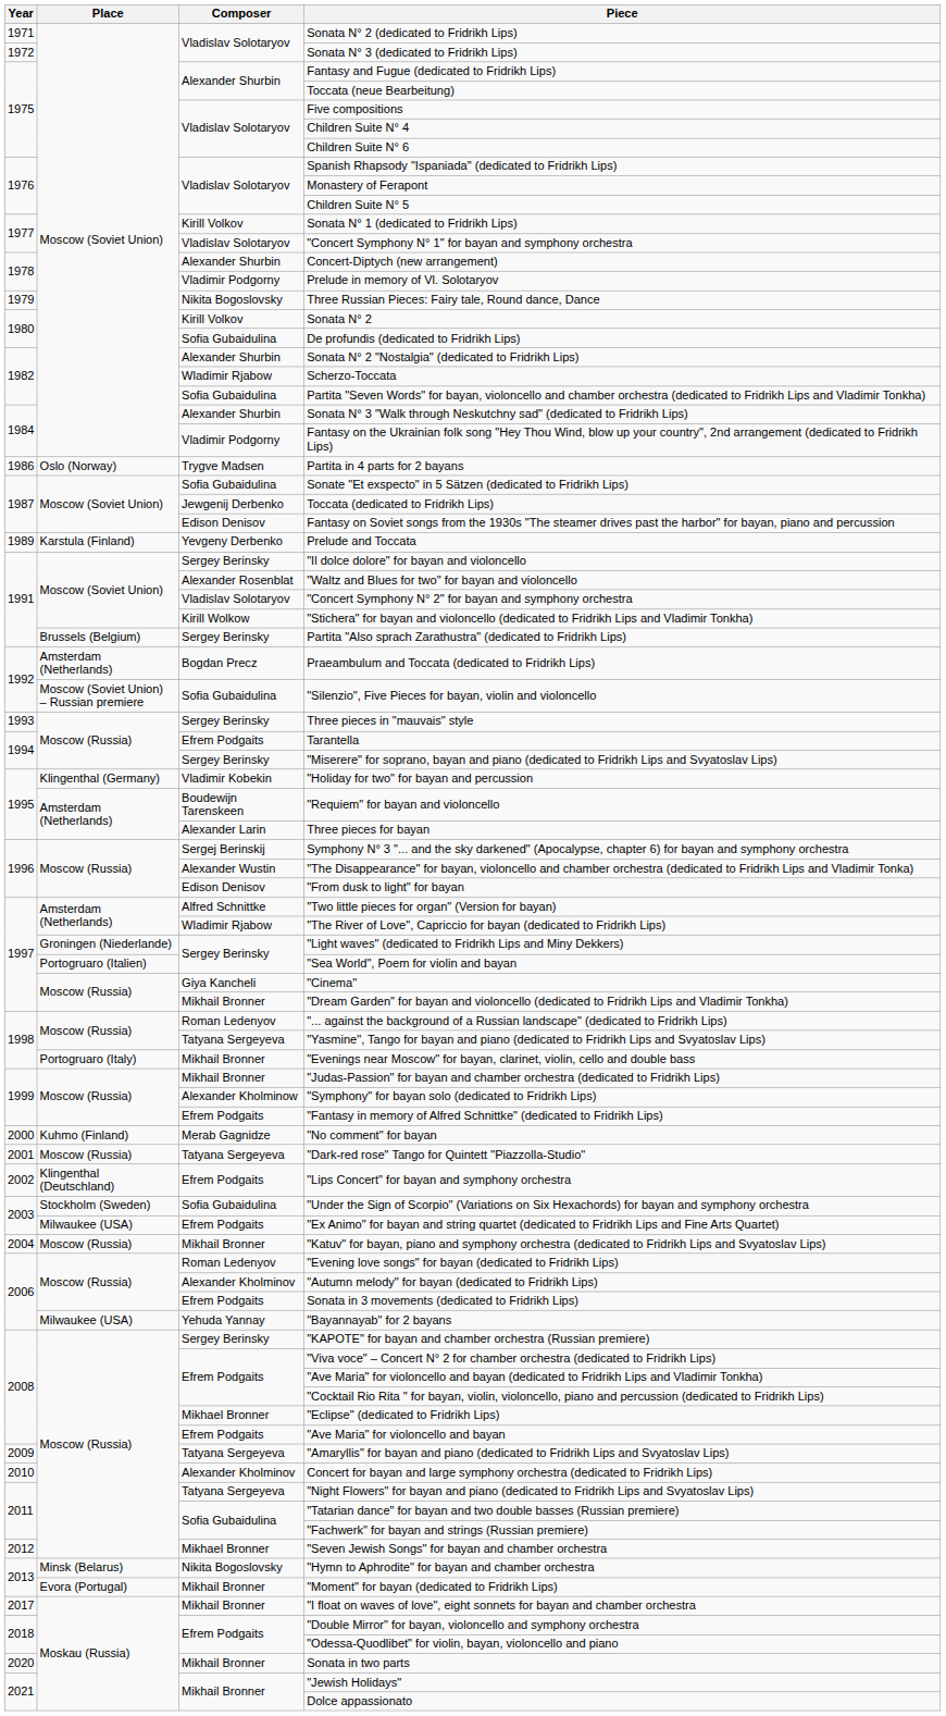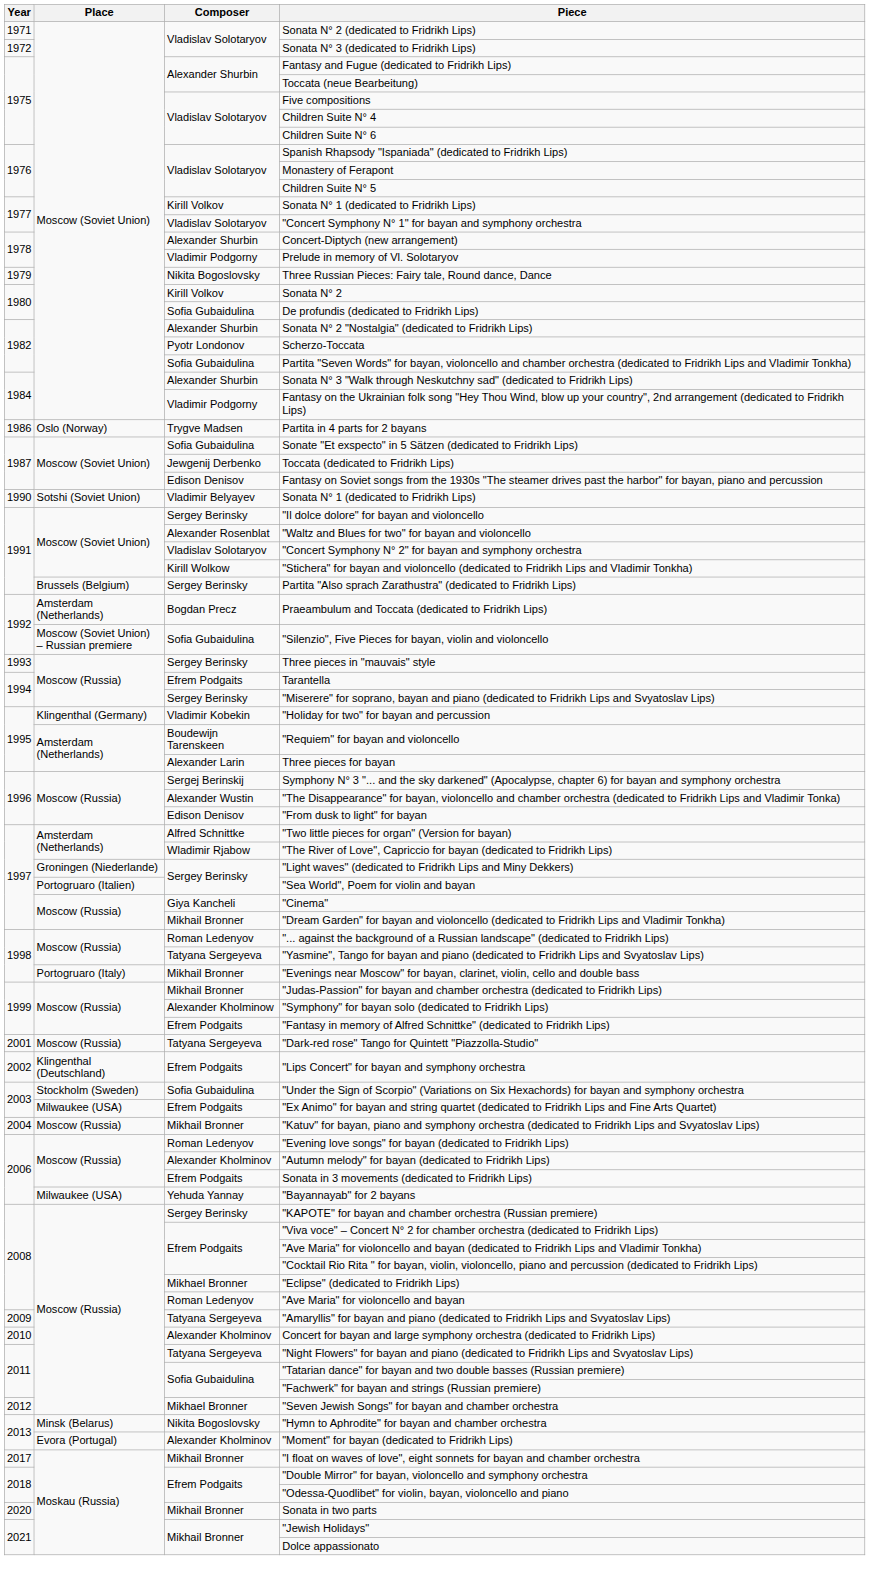 <table class="wikitable sortable">
 <tr>
 <th>Year</th>
 <th>Place</th>
 <th>Composer</th>
 <th>Piece</th>
 </tr>
 <tr>
 <td>1971</td>
 <td rowspan="22">Moscow (Soviet Union)</td>
 <td rowspan="2">Vladislav Solotaryov</td>
 <td>Sonata N° 2 (dedicated to Fridrikh Lips)</td>
 </tr>
 <tr>
 <td>1972</td>
 <td>Sonata N° 3 (dedicated to Fridrikh Lips)</td>
 </tr>
 <tr>
 <td rowspan="5">1975</td>
 <td rowspan="2">Alexander Shurbin</td>
 <td>Fantasy and Fugue (dedicated to Fridrikh Lips)</td>
 </tr>
 <tr>
 <td>Toccata (neue Bearbeitung)</td>
 </tr>
 <tr>
 <td rowspan="3">Vladislav Solotaryov</td>
 <td>Five compositions</td>
 </tr>
 <tr>
 <td>Children Suite N° 4</td>
 </tr>
 <tr>
 <td>Children Suite N° 6</td>
 </tr>
 <tr>
 <td rowspan="3">1976</td>
 <td rowspan="3">Vladislav Solotaryov</td>
 <td>Spanish Rhapsody "Ispaniada" (dedicated to Fridrikh Lips)</td>
 </tr>
 <tr>
 <td>Monastery of Ferapont</td>
 </tr>
 <tr>
 <td>Children Suite N° 5</td>
 </tr>
 <tr>
 <td rowspan="2">1977</td>
 <td>Kirill Volkov</td>
 <td>Sonata N° 1 (dedicated to Fridrikh Lips)</td>
 </tr>
 <tr>
 <td>Vladislav Solotaryov</td>
 <td>"Concert Symphony N° 1" for bayan and symphony orchestra</td>
 </tr>
 <tr>
 <td rowspan="2">1978</td>
 <td>Alexander Shurbin</td>
 <td>Concert-Diptych (new arrangement)</td>
 </tr>
 <tr>
 <td>Vladimir Podgorny</td>
 <td>Prelude in memory of Vl. Solotaryov</td>
 </tr>
 <tr>
 <td>1979</td>
 <td>Nikita Bogoslovsky</td>
 <td>Three Russian Pieces: Fairy tale, Round dance, Dance</td>
 </tr>
 <tr>
 <td rowspan="2">1980</td>
 <td>Kirill Volkov</td>
 <td>Sonata N° 2</td>
 </tr>
 <tr>
 <td>Sofia Gubaidulina</td>
 <td>De profundis (dedicated to Fridrikh Lips)</td>
 </tr>
 <tr>
 <td rowspan="3">1982</td>
 <td>Alexander Shurbin</td>
 <td>Sonata N° 2 "Nostalgia" (dedicated to Fridrikh Lips)</td>
 </tr>
 <tr>
-<td>Wladimir Rjabow</td>
+<td>Pyotr Londonov</td>
 <td>Scherzo-Toccata</td>
 </tr>
 <tr>
 <td>Sofia Gubaidulina</td>
 <td>Partita "Seven Words" for bayan, violoncello and chamber orchestra (dedicated to Fridrikh Lips and Vladimir Tonkha)</td>
 </tr>
 <tr>
 <td rowspan="2">1984</td>
 <td>Alexander Shurbin</td>
 <td>Sonata N° 3 "Walk through Neskutchny sad" (dedicated to Fridrikh Lips)</td>
 </tr>
 <tr>
 <td>Vladimir Podgorny</td>
 <td>Fantasy on the Ukrainian folk song "Hey Thou Wind, blow up your country", 2nd arrangement (dedicated to Fridrikh Lips)</td>
 </tr>
 <tr>
 <td>1986</td>
 <td>Oslo (Norway)</td>
 <td>Trygve Madsen</td>
 <td>Partita in 4 parts for 2 bayans</td>
 </tr>
 <tr>
 <td rowspan="3">1987</td>
 <td rowspan="3">Moscow (Soviet Union)</td>
 <td>Sofia Gubaidulina</td>
 <td>Sonate "Et exspecto" in 5 Sätzen (dedicated to Fridrikh Lips)</td>
 </tr>
 <tr>
 <td>Jewgenij Derbenko</td>
 <td>Toccata (dedicated to Fridrikh Lips)</td>
 </tr>
 <tr>
 <td>Edison Denisov</td>
 <td>Fantasy on Soviet songs from the 1930s "The steamer drives past the harbor" for bayan, piano and percussion</td>
 </tr>
 <tr>
-<td>1989</td>
-<td>Karstula (Finland)</td>
-<td>Yevgeny Derbenko</td>
-<td>Prelude and Toccata</td>
+<td>1990</td>
+<td>Sotshi (Soviet Union)</td>
+<td>Vladimir Belyayev</td>
+<td>Sonata N° 1 (dedicated to Fridrikh Lips)</td>
 </tr>
 <tr>
 <td rowspan="5">1991</td>
 <td rowspan="4">Moscow (Soviet Union)</td>
 <td>Sergey Berinsky</td>
 <td>"Il dolce dolore" for bayan and violoncello</td>
 </tr>
 <tr>
 <td>Alexander Rosenblat</td>
 <td>"Waltz and Blues for two" for bayan and violoncello</td>
 </tr>
 <tr>
 <td>Vladislav Solotaryov</td>
 <td>"Concert Symphony N° 2" for bayan and symphony orchestra</td>
 </tr>
 <tr>
 <td>Kirill Wolkow</td>
 <td>"Stichera" for bayan and violoncello (dedicated to Fridrikh Lips and Vladimir Tonkha)</td>
 </tr>
 <tr>
 <td>Brussels (Belgium)</td>
 <td>Sergey Berinsky</td>
 <td>Partita "Also sprach Zarathustra" (dedicated to Fridrikh Lips)</td>
 </tr>
 <tr>
 <td rowspan="2">1992</td>
 <td>Amsterdam (Netherlands)</td>
 <td>Bogdan Precz</td>
 <td>Praeambulum and Toccata (dedicated to Fridrikh Lips)</td>
 </tr>
 <tr>
 <td>Moscow (Soviet Union)<br>– Russian premiere</td>
 <td>Sofia Gubaidulina</td>
 <td>"Silenzio", Five Pieces for bayan, violin and violoncello</td>
 </tr>
 <tr>
 <td>1993</td>
 <td rowspan="3">Moscow (Russia)</td>
 <td>Sergey Berinsky</td>
 <td>Three pieces in "mauvais" style</td>
 </tr>
 <tr>
 <td rowspan="2">1994</td>
 <td>Efrem Podgaits</td>
 <td>Tarantella</td>
 </tr>
 <tr>
 <td>Sergey Berinsky</td>
 <td>"Miserere" for soprano, bayan and piano (dedicated to Fridrikh Lips and Svyatoslav Lips)</td>
 </tr>
 <tr>
 <td rowspan="3">1995</td>
 <td>Klingenthal (Germany)</td>
 <td>Vladimir Kobekin</td>
 <td>"Holiday for two" for bayan and percussion</td>
 </tr>
 <tr>
 <td rowspan="2">Amsterdam (Netherlands)</td>
 <td>Boudewijn Tarenskeen</td>
 <td>"Requiem" for bayan and violoncello</td>
 </tr>
 <tr>
 <td>Alexander Larin</td>
 <td>Three pieces for bayan</td>
 </tr>
 <tr>
 <td rowspan="3">1996</td>
 <td rowspan="3">Moscow (Russia)</td>
 <td>Sergej Berinskij</td>
 <td>Symphony N° 3 "... and the sky darkened" (Apocalypse, chapter 6) for bayan and symphony orchestra</td>
 </tr>
 <tr>
 <td>Alexander Wustin</td>
 <td>"The Disappearance" for bayan, violoncello and chamber orchestra (dedicated to Fridrikh Lips and Vladimir Tonka)</td>
 </tr>
 <tr>
 <td>Edison Denisov</td>
 <td>"From dusk to light" for bayan</td>
 </tr>
 <tr>
 <td rowspan="6">1997</td>
 <td rowspan="2">Amsterdam (Netherlands)</td>
 <td>Alfred Schnittke</td>
 <td>"Two little pieces for organ" (Version for bayan)</td>
 </tr>
 <tr>
 <td>Wladimir Rjabow</td>
 <td>"The River of Love", Capriccio for bayan (dedicated to Fridrikh Lips)</td>
 </tr>
 <tr>
 <td>Groningen (Niederlande)</td>
 <td rowspan="2">Sergey Berinsky</td>
 <td>"Light waves" (dedicated to Fridrikh Lips and Miny Dekkers)</td>
 </tr>
 <tr>
 <td>Portogruaro (Italien)</td>
 <td>"Sea World", Poem for violin and bayan</td>
 </tr>
 <tr>
 <td rowspan="2">Moscow (Russia)</td>
 <td>Giya Kancheli</td>
 <td>"Cinema"</td>
 </tr>
 <tr>
 <td>Mikhail Bronner</td>
 <td>"Dream Garden" for bayan and violoncello (dedicated to Fridrikh Lips and Vladimir Tonkha)</td>
 </tr>
 <tr>
 <td rowspan="3">1998</td>
 <td rowspan="2">Moscow (Russia)</td>
 <td>Roman Ledenyov</td>
 <td>"... against the background of a Russian landscape" (dedicated to Fridrikh Lips)</td>
 </tr>
 <tr>
 <td>Tatyana Sergeyeva</td>
 <td>"Yasmine", Tango for bayan and piano (dedicated to Fridrikh Lips and Svyatoslav Lips)</td>
 </tr>
 <tr>
 <td>Portogruaro (Italy)</td>
 <td>Mikhail Bronner</td>
 <td>"Evenings near Moscow" for bayan, clarinet, violin, cello and double bass</td>
 </tr>
 <tr>
 <td rowspan="3">1999</td>
 <td rowspan="3">Moscow (Russia)</td>
 <td>Mikhail Bronner</td>
 <td>"Judas-Passion" for bayan and chamber orchestra (dedicated to Fridrikh Lips)</td>
 </tr>
 <tr>
 <td>Alexander Kholminow</td>
 <td>"Symphony" for bayan solo (dedicated to Fridrikh Lips)</td>
 </tr>
 <tr>
 <td>Efrem Podgaits</td>
 <td>"Fantasy in memory of Alfred Schnittke" (dedicated to Fridrikh Lips)</td>
 </tr>
 <tr>
-<td>2000</td>
-<td>Kuhmo (Finland)</td>
-<td>Merab Gagnidze</td>
-<td>"No comment" for bayan</td>
-</tr>
-<tr>
 <td>2001</td>
 <td>Moscow (Russia)</td>
 <td>Tatyana Sergeyeva</td>
 <td>"Dark-red rose" Tango for Quintett "Piazzolla-Studio"</td>
 </tr>
 <tr>
 <td>2002</td>
 <td>Klingenthal (Deutschland)</td>
 <td>Efrem Podgaits</td>
 <td>"Lips Concert" for bayan and symphony orchestra</td>
 </tr>
 <tr>
 <td rowspan="2">2003</td>
 <td>Stockholm (Sweden)</td>
 <td>Sofia Gubaidulina</td>
 <td>"Under the Sign of Scorpio" (Variations on Six Hexachords) for bayan and symphony orchestra</td>
 </tr>
 <tr>
 <td>Milwaukee (USA)</td>
 <td>Efrem Podgaits</td>
 <td>"Ex Animo" for bayan and string quartet (dedicated to Fridrikh Lips and Fine Arts Quartet)</td>
 </tr>
 <tr>
 <td>2004</td>
 <td>Moscow (Russia)</td>
 <td>Mikhail Bronner</td>
 <td>"Katuv" for bayan, piano and symphony orchestra (dedicated to Fridrikh Lips and Svyatoslav Lips)</td>
 </tr>
 <tr>
 <td rowspan="4">2006</td>
 <td rowspan="3">Moscow (Russia)</td>
 <td>Roman Ledenyov</td>
 <td>"Evening love songs" for bayan (dedicated to Fridrikh Lips)</td>
 </tr>
 <tr>
 <td>Alexander Kholminov</td>
 <td>"Autumn melody" for bayan (dedicated to Fridrikh Lips)</td>
 </tr>
 <tr>
 <td>Efrem Podgaits</td>
 <td>Sonata in 3 movements (dedicated to Fridrikh Lips)</td>
 </tr>
 <tr>
 <td>Milwaukee (USA)</td>
 <td>Yehuda Yannay</td>
 <td>"Bayannayab" for 2 bayans</td>
 </tr>
 <tr>
 <td rowspan="6">2008</td>
 <td rowspan="12">Moscow (Russia)</td>
 <td>Sergey Berinsky</td>
 <td>"KAPOTE" for bayan and chamber orchestra (Russian premiere)</td>
 </tr>
 <tr>
 <td rowspan="3">Efrem Podgaits</td>
 <td>"Viva voce" – Concert N° 2 for chamber orchestra (dedicated to Fridrikh Lips)</td>
 </tr>
 <tr>
 <td>"Ave Maria" for violoncello and bayan (dedicated to Fridrikh Lips and Vladimir Tonkha)</td>
 </tr>
 <tr>
 <td>"Cocktail Rio Rita " for bayan, violin, violoncello, piano and percussion (dedicated to Fridrikh Lips)</td>
 </tr>
 <tr>
 <td>Mikhael Bronner</td>
 <td>"Eclipse" (dedicated to Fridrikh Lips)</td>
 </tr>
 <tr>
-<td>Efrem Podgaits</td>
+<td>Roman Ledenyov</td>
 <td>"Ave Maria" for violoncello and bayan</td>
 </tr>
 <tr>
 <td>2009</td>
 <td>Tatyana Sergeyeva</td>
 <td>"Amaryllis" for bayan and piano (dedicated to Fridrikh Lips and Svyatoslav Lips)</td>
 </tr>
 <tr>
 <td>2010</td>
 <td>Alexander Kholminov</td>
 <td>Concert for bayan and large symphony orchestra (dedicated to Fridrikh Lips)</td>
 </tr>
 <tr>
 <td rowspan="3">2011</td>
 <td>Tatyana Sergeyeva</td>
 <td>"Night Flowers" for bayan and piano (dedicated to Fridrikh Lips and Svyatoslav Lips)</td>
 </tr>
 <tr>
 <td rowspan="2">Sofia Gubaidulina</td>
 <td>"Tatarian dance" for bayan and two double basses (Russian premiere)</td>
 </tr>
 <tr>
 <td>"Fachwerk" for bayan and strings (Russian premiere)</td>
 </tr>
 <tr>
 <td>2012</td>
 <td>Mikhael Bronner</td>
 <td>"Seven Jewish Songs" for bayan and chamber orchestra</td>
 </tr>
 <tr>
 <td rowspan="2">2013</td>
 <td>Minsk (Belarus)</td>
 <td>Nikita Bogoslovsky</td>
 <td>"Hymn to Aphrodite" for bayan and chamber orchestra</td>
 </tr>
 <tr>
 <td>Evora (Portugal)</td>
-<td>Mikhail Bronner</td>
+<td>Alexander Kholminov</td>
 <td>"Moment" for bayan (dedicated to Fridrikh Lips)</td>
 </tr>
 <tr>
 <td>2017</td>
 <td rowspan="6">Moskau (Russia)</td>
 <td>Mikhail Bronner</td>
 <td>"I float on waves of love", eight sonnets for bayan and chamber orchestra</td>
 </tr>
 <tr>
 <td rowspan="2">2018</td>
 <td rowspan="2">Efrem Podgaits</td>
 <td>"Double Mirror" for bayan, violoncello and symphony orchestra</td>
 </tr>
 <tr>
 <td>"Odessa-Quodlibet" for violin, bayan, violoncello and piano</td>
 </tr>
 <tr>
 <td>2020</td>
 <td>Mikhail Bronner</td>
 <td>Sonata in two parts</td>
 </tr>
 <tr>
 <td rowspan="2">2021</td>
 <td rowspan="2">Mikhail Bronner</td>
 <td>"Jewish Holidays"</td>
 </tr>
 <tr>
 <td>Dolce appassionato</td>
 </tr>
 </table>
